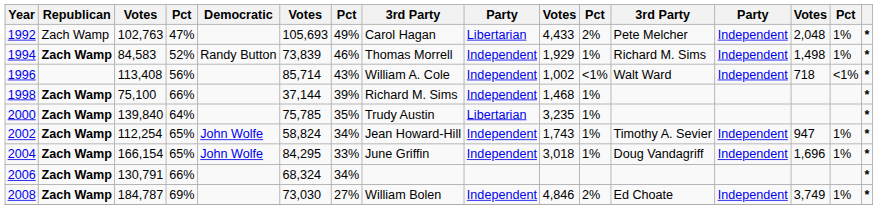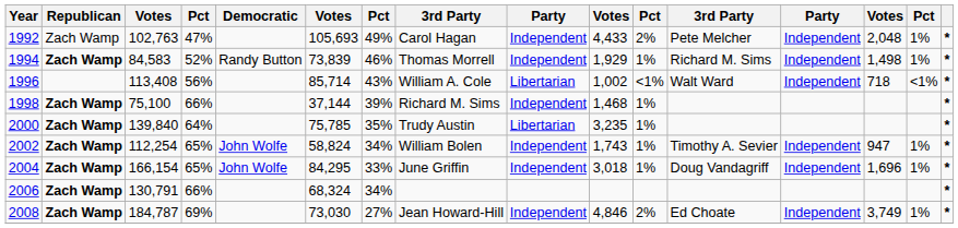 <table class="wikitable" style="margin:0.5em ; font-size:95%">
 <tr>
 <th>Year</th>
 <th>Republican</th>
 <th>Votes</th>
 <th>Pct</th>
 <th>Democratic</th>
 <th>Votes</th>
 <th>Pct</th>
 <th>3rd Party</th>
 <th>Party</th>
 <th>Votes</th>
 <th>Pct</th>
 <th>3rd Party</th>
 <th>Party</th>
 <th>Votes</th>
 <th>Pct</th>
 <th></th>
 </tr>
 <tr>
 <td><a href='#'>1992</a></td>
 <td>Zach Wamp</td>
 <td>102,763</td>
 <td>47%</td>
 <td></td>
 <td>105,693</td>
 <td>49%</td>
 <td>Carol Hagan</td>
-<td><a href='#'>Libertarian</a></td>
+<td><a href='#'>Independent</a></td>
 <td>4,433</td>
 <td>2%</td>
 <td>Pete Melcher</td>
 <td><a href='#'>Independent</a></td>
 <td>2,048</td>
 <td>1%</td>
 <td><strong>*</strong></td>
 </tr>
 <tr>
 <td><a href='#'>1994</a></td>
 <td><strong>Zach Wamp</strong></td>
 <td>84,583</td>
 <td>52%</td>
 <td>Randy Button</td>
 <td>73,839</td>
 <td>46%</td>
 <td>Thomas Morrell</td>
 <td><a href='#'>Independent</a></td>
 <td>1,929</td>
 <td>1%</td>
 <td>Richard M. Sims</td>
 <td><a href='#'>Independent</a></td>
 <td>1,498</td>
 <td>1%</td>
 <td><strong>*</strong></td>
 </tr>
 <tr>
 <td><a href='#'>1996</a></td>
 <td></td>
 <td>113,408</td>
 <td>56%</td>
 <td></td>
 <td>85,714</td>
 <td>43%</td>
 <td>William A. Cole</td>
-<td><a href='#'>Independent</a></td>
+<td><a href='#'>Libertarian</a></td>
 <td>1,002</td>
 <td><1%</td>
 <td>Walt Ward</td>
 <td><a href='#'>Independent</a></td>
 <td>718</td>
 <td><1%</td>
 <td><strong>*</strong></td>
 </tr>
 <tr>
 <td><a href='#'>1998</a></td>
 <td><strong>Zach Wamp</strong></td>
 <td>75,100</td>
 <td>66%</td>
 <td></td>
 <td>37,144</td>
 <td>39%</td>
 <td>Richard M. Sims</td>
 <td><a href='#'>Independent</a></td>
 <td>1,468</td>
 <td>1%</td>
 <td></td>
 <td></td>
 <td></td>
 <td></td>
 <td><strong>*</strong></td>
 </tr>
 <tr>
 <td><a href='#'>2000</a></td>
 <td><strong>Zach Wamp</strong></td>
 <td>139,840</td>
 <td>64%</td>
 <td></td>
 <td>75,785</td>
 <td>35%</td>
 <td>Trudy Austin</td>
 <td><a href='#'>Libertarian</a></td>
 <td>3,235</td>
 <td>1%</td>
 <td></td>
 <td></td>
 <td></td>
 <td></td>
 <td><strong>*</strong></td>
 </tr>
 <tr>
 <td><a href='#'>2002</a></td>
 <td><strong>Zach Wamp</strong></td>
 <td>112,254</td>
 <td>65%</td>
 <td><a href='#'>John Wolfe</a></td>
 <td>58,824</td>
 <td>34%</td>
-<td>Jean Howard-Hill</td>
+<td>William Bolen</td>
 <td><a href='#'>Independent</a></td>
 <td>1,743</td>
 <td>1%</td>
 <td>Timothy A. Sevier</td>
 <td><a href='#'>Independent</a></td>
 <td>947</td>
 <td>1%</td>
 <td><strong>*</strong></td>
 </tr>
 <tr>
 <td><a href='#'>2004</a></td>
 <td><strong>Zach Wamp</strong></td>
 <td>166,154</td>
 <td>65%</td>
 <td><a href='#'>John Wolfe</a></td>
 <td>84,295</td>
 <td>33%</td>
 <td>June Griffin</td>
 <td><a href='#'>Independent</a></td>
 <td>3,018</td>
 <td>1%</td>
 <td>Doug Vandagriff</td>
 <td><a href='#'>Independent</a></td>
 <td>1,696</td>
 <td>1%</td>
 <td><strong>*</strong></td>
 </tr>
 <tr>
 <td><a href='#'>2006</a></td>
 <td><strong>Zach Wamp</strong></td>
 <td>130,791</td>
 <td>66%</td>
 <td></td>
 <td>68,324</td>
 <td>34%</td>
 <td></td>
 <td></td>
 <td></td>
 <td></td>
 <td></td>
 <td></td>
 <td></td>
 <td></td>
 <td><strong>*</strong></td>
 </tr>
 <tr>
 <td><a href='#'>2008</a></td>
 <td><strong>Zach Wamp</strong></td>
 <td>184,787</td>
 <td>69%</td>
 <td></td>
 <td>73,030</td>
 <td>27%</td>
-<td>William Bolen</td>
+<td>Jean Howard-Hill</td>
 <td><a href='#'>Independent</a></td>
 <td>4,846</td>
 <td>2%</td>
 <td>Ed Choate</td>
 <td><a href='#'>Independent</a></td>
 <td>3,749</td>
 <td>1%</td>
 <td><strong>*</strong></td>
 </tr>
 <tr>
 </tr>
 </table>
